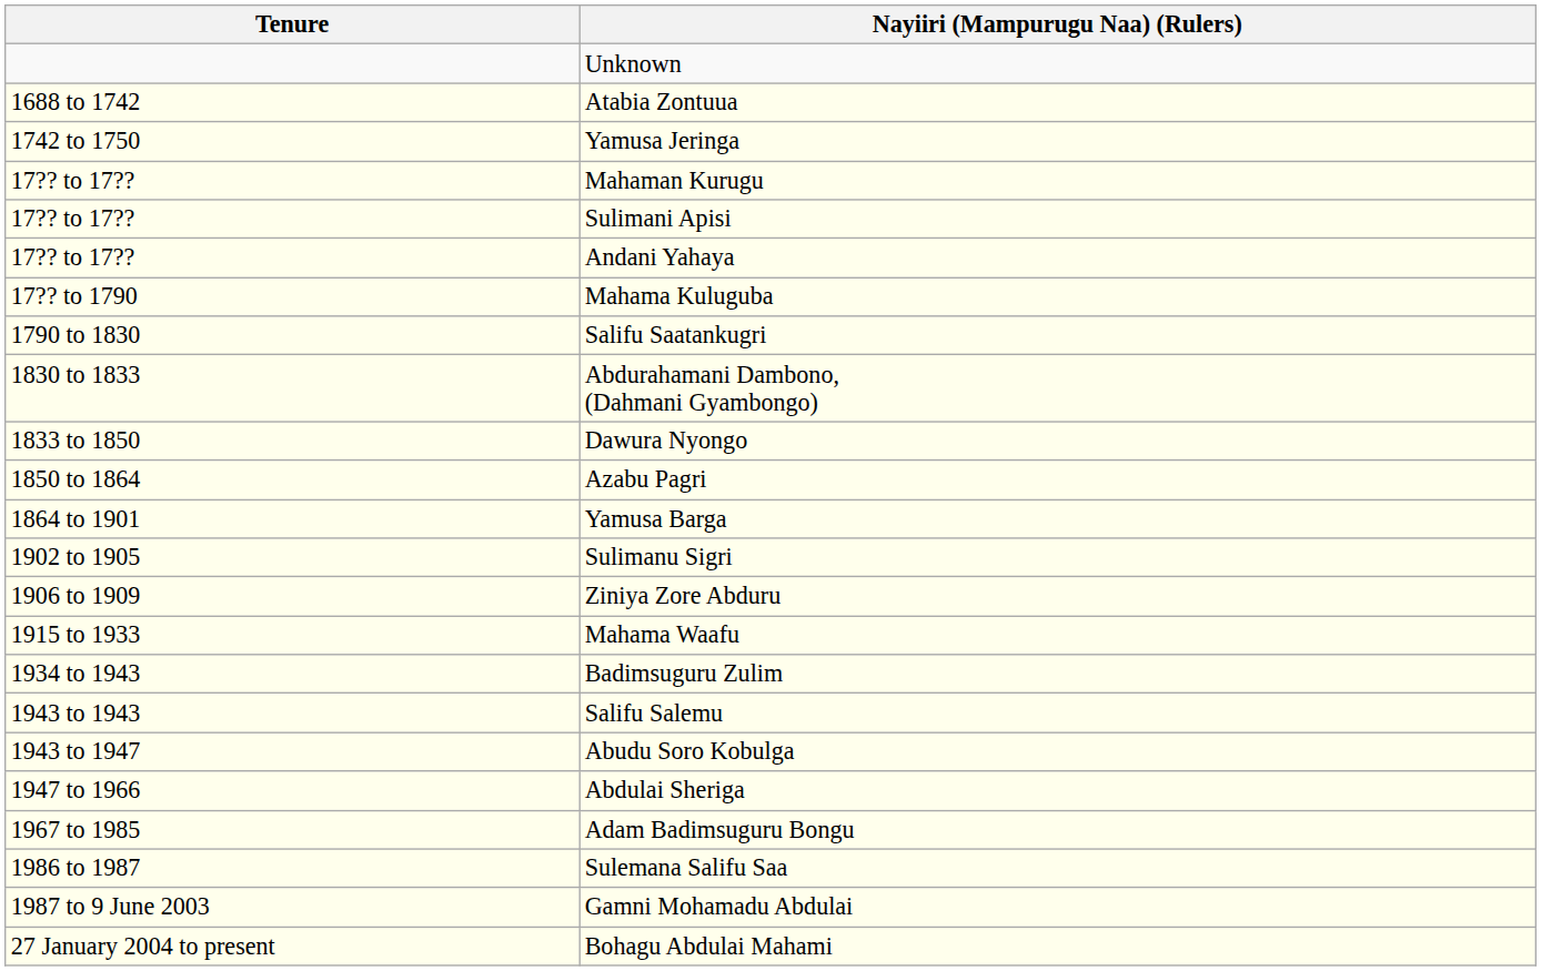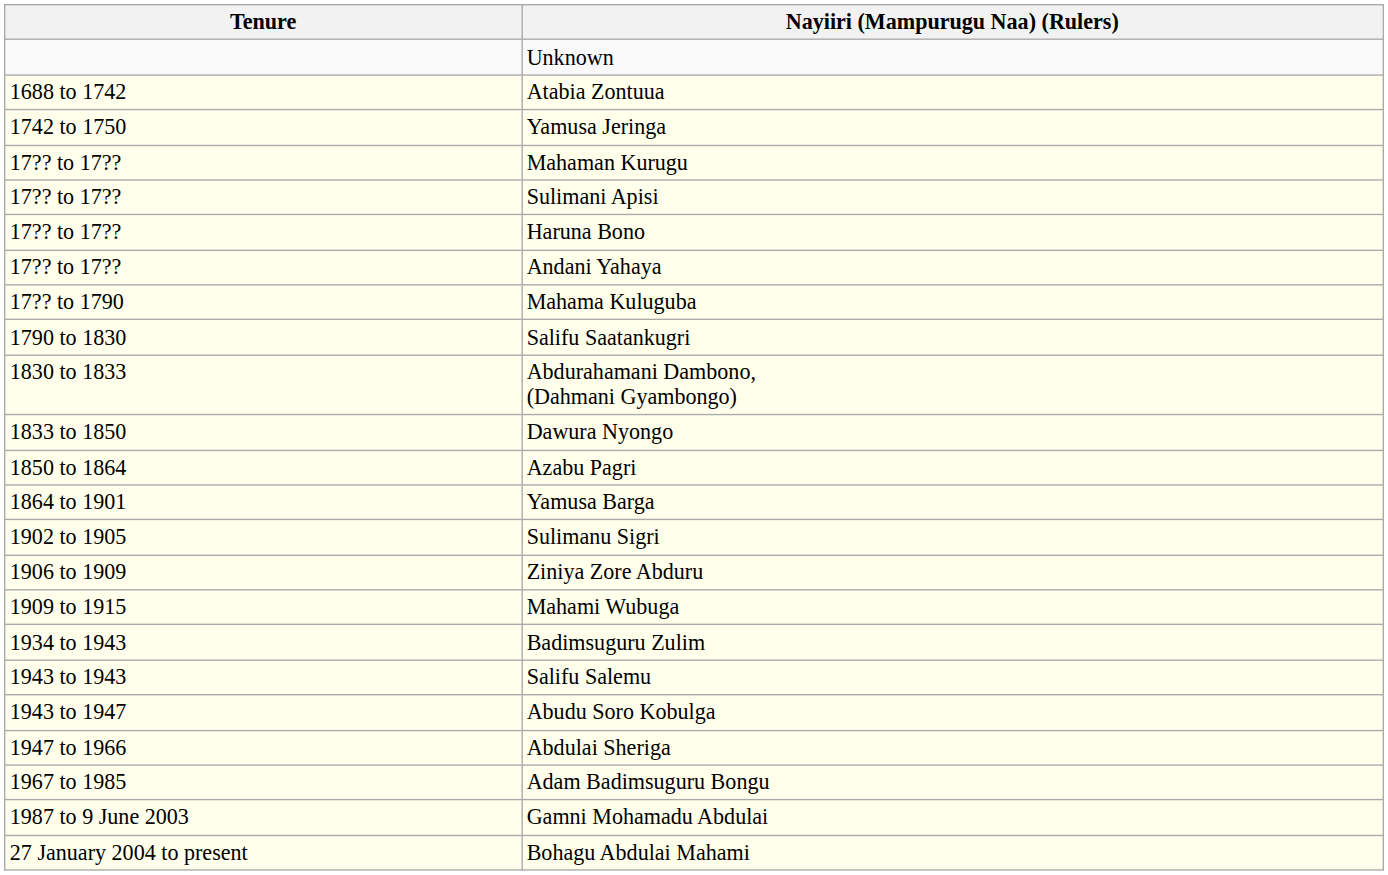 <table class=wikitable>
 <tr align=left>
 <th width="18%">Tenure</th>
 <th width="30%">Nayiiri (Mampurugu Naa) (Rulers)</th>
 </tr>
 <tr valign=top>
 <td></td>
 <td>Unknown</td>
 </tr>
 <tr valign="top" bgcolor="#ffffec">
 <td>1688 to 1742</td>
 <td>Atabia Zontuua</td>
 </tr>
 <tr valign="top" bgcolor="#ffffec">
 <td>1742 to 1750</td>
 <td>Yamusa Jeringa</td>
 </tr>
 <tr valign="top" bgcolor="#ffffec">
 <td>17?? to 17??</td>
 <td>Mahaman Kurugu</td>
 </tr>
 <tr valign="top" bgcolor="#ffffec">
 <td>17?? to 17??</td>
 <td>Sulimani Apisi</td>
+</tr>
+<tr valign="top" bgcolor="#ffffec">
+<td>17?? to 17??</td>
+<td>Haruna Bono</td>
 </tr>
 <tr valign="top" bgcolor="#ffffec">
 <td>17?? to 17??</td>
 <td>Andani Yahaya</td>
 </tr>
 <tr valign="top" bgcolor="#ffffec">
 <td>17?? to 1790</td>
 <td>Mahama Kuluguba</td>
 </tr>
 <tr valign="top" bgcolor="#ffffec">
 <td>1790 to 1830</td>
 <td>Salifu Saatankugri</td>
 </tr>
 <tr valign="top" bgcolor="#ffffec">
 <td>1830 to 1833</td>
 <td>Abdurahamani Dambono,<br>(Dahmani Gyambongo)</td>
 </tr>
 <tr valign="top" bgcolor="#ffffec">
 <td>1833 to 1850</td>
 <td>Dawura Nyongo</td>
 </tr>
 <tr valign="top" bgcolor="#ffffec">
 <td>1850 to 1864</td>
 <td>Azabu Pagri</td>
 </tr>
 <tr valign="top" bgcolor="#ffffec">
 <td>1864 to 1901</td>
 <td>Yamusa Barga</td>
 </tr>
 <tr valign="top" bgcolor="#ffffec">
 <td>1902 to 1905</td>
 <td>Sulimanu Sigri</td>
 </tr>
 <tr valign="top" bgcolor="#ffffec">
 <td>1906 to 1909</td>
 <td>Ziniya Zore Abduru</td>
 </tr>
 <tr valign="top" bgcolor="#ffffec">
-<td>1915 to 1933</td>
-<td>Mahama Waafu</td>
+<td>1909 to 1915</td>
+<td>Mahami Wubuga</td>
 </tr>
 <tr valign="top" bgcolor="#ffffec">
 <td>1934 to 1943</td>
 <td>Badimsuguru Zulim</td>
 </tr>
 <tr valign="top" bgcolor="#ffffec">
 <td>1943 to 1943</td>
 <td>Salifu Salemu</td>
 </tr>
 <tr valign="top" bgcolor="#ffffec">
 <td>1943 to 1947</td>
 <td>Abudu Soro Kobulga</td>
 </tr>
 <tr valign="top" bgcolor="#ffffec">
 <td>1947 to 1966</td>
 <td>Abdulai Sheriga</td>
 </tr>
 <tr valign="top" bgcolor="#ffffec">
 <td>1967 to 1985</td>
 <td>Adam Badimsuguru Bongu</td>
 </tr>
 <tr valign="top" bgcolor="#ffffec">
-<td>1986 to 1987</td>
-<td>Sulemana Salifu Saa</td>
-</tr>
-<tr valign="top" bgcolor="#ffffec">
 <td>1987 to 9 June 2003</td>
 <td>Gamni Mohamadu Abdulai</td>
 </tr>
 <tr valign="top" bgcolor="#ffffec">
 <td>27 January 2004 to present</td>
 <td>Bohagu Abdulai Mahami</td>
 </tr>
 </table>
